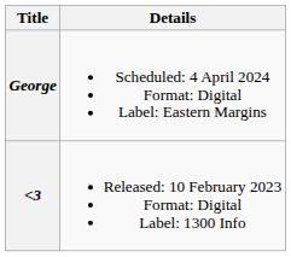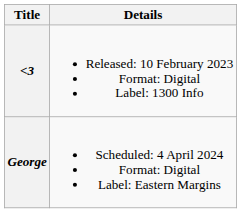 <table class="wikitable plainrowheaders" style="text-align:center;" border="1">
 <tr>
 <th>Title</th>
 <th>Details</th>
 </tr>
 <tr>
+<th scope="row"><em><3</em></th>
+<td><br><ul><li>Released: 10 February 2023</li><li>Format: Digital</li><li>Label: 1300 Info</li></ul></td>
+</tr>
+<tr>
 <th scope="row"><em>George</em></th>
 <td><br><ul><li>Scheduled: 4 April 2024</li><li>Format: Digital</li><li>Label: Eastern Margins</li></ul></td>
 </tr>
-<tr>
-<th scope="row"><em><3</em></th>
-<td><br><ul><li>Released: 10 February 2023</li><li>Format: Digital</li><li>Label: 1300 Info</li></ul></td>
-</tr>
 </table>
